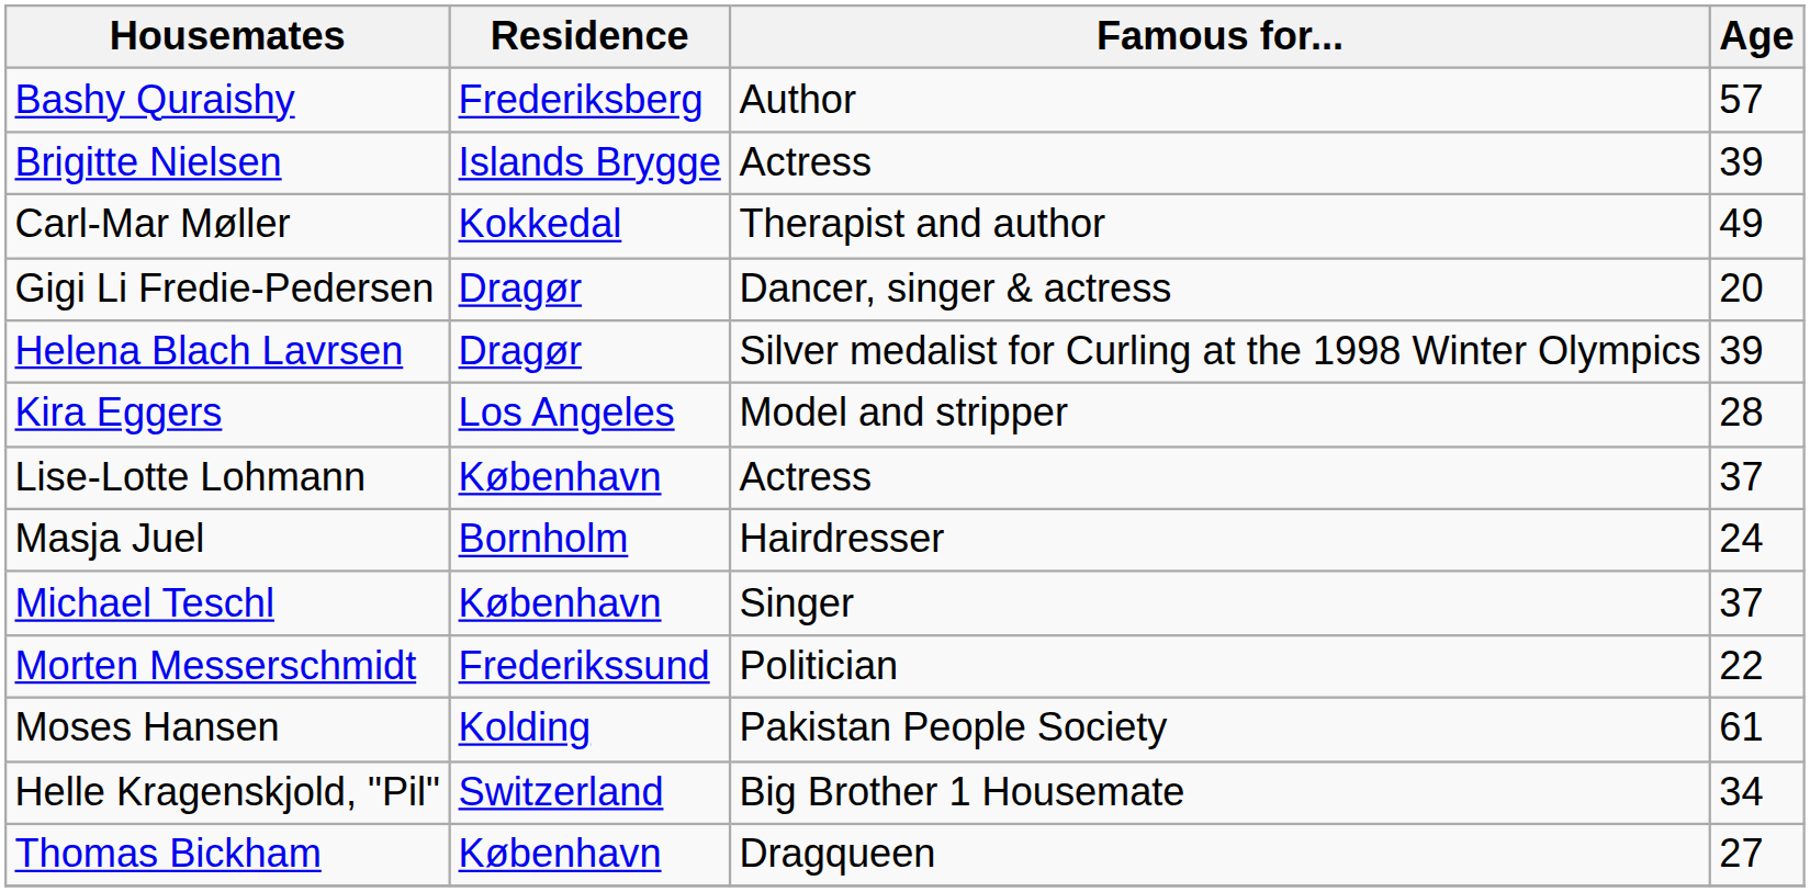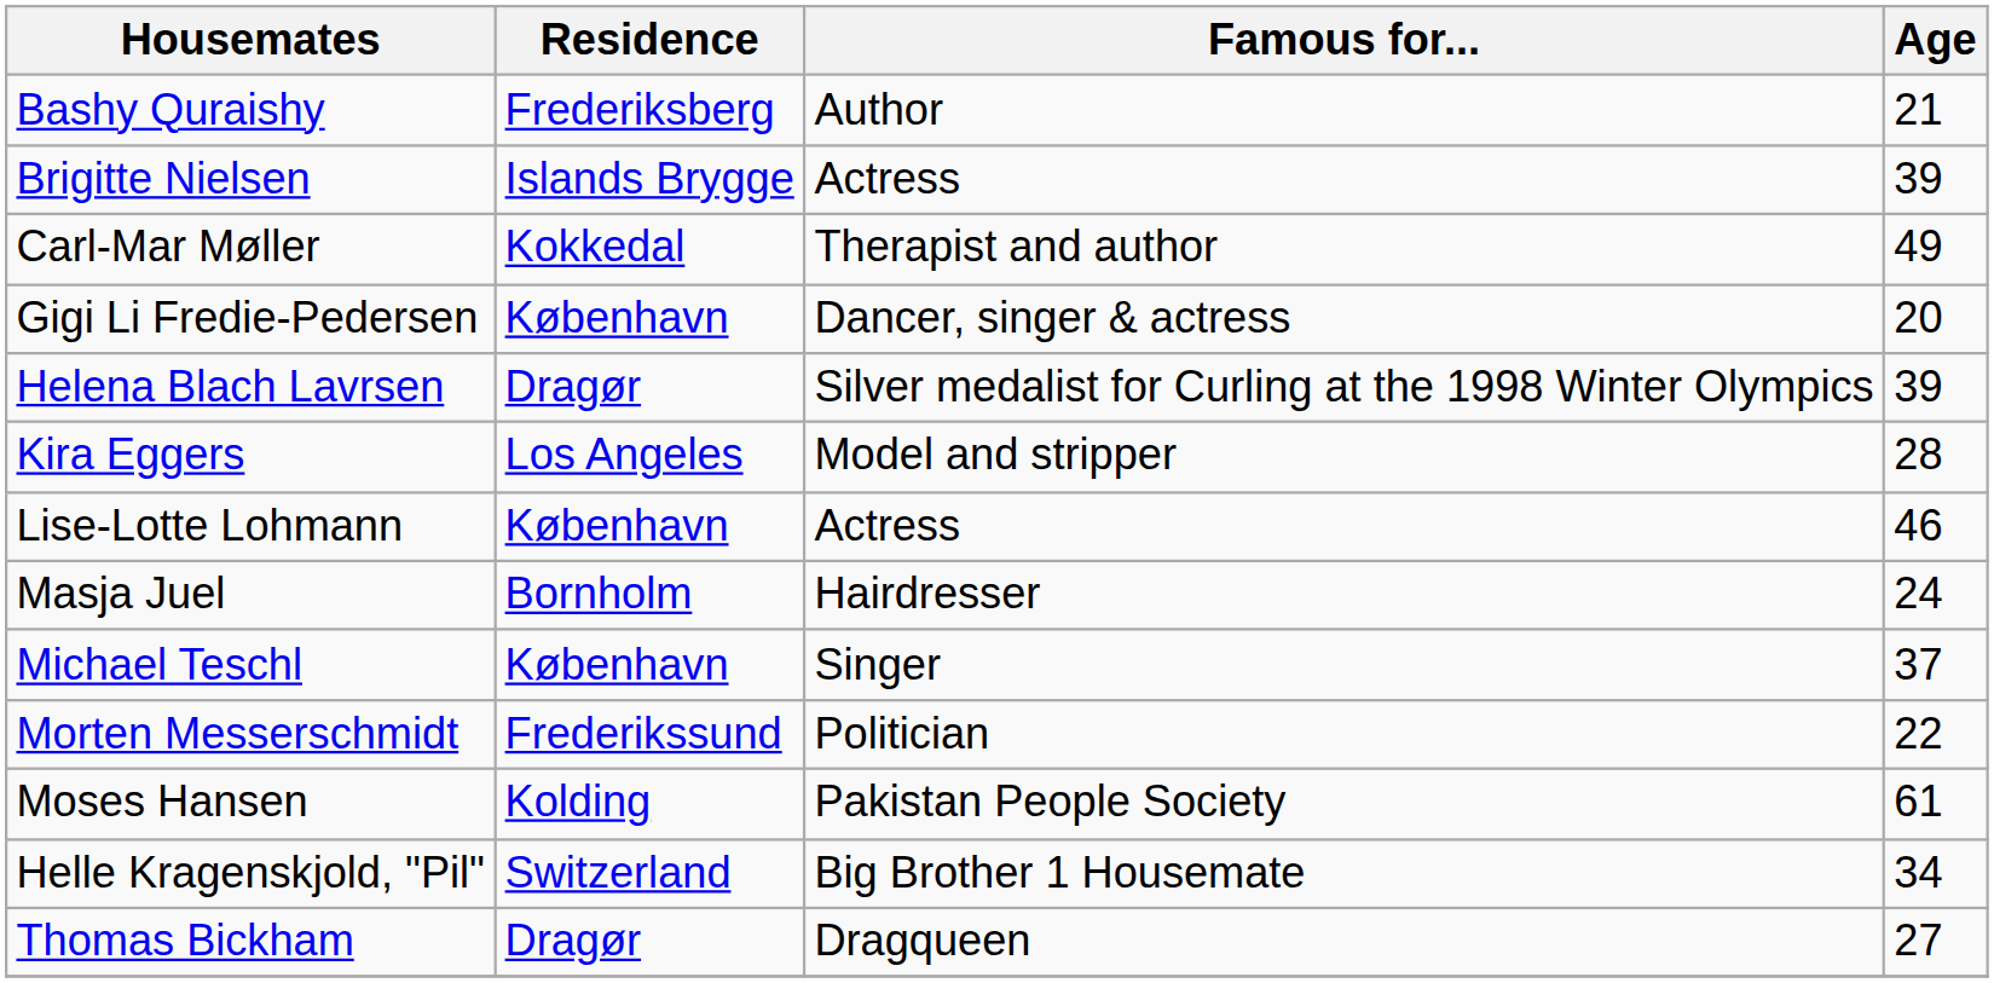 <table class=wikitable>
 <tr>
 <th>Housemates</th>
 <th>Residence</th>
 <th>Famous for...</th>
 <th>Age</th>
 </tr>
 <tr>
 <td><a href='#'>Bashy Quraishy</a></td>
 <td><a href='#'>Frederiksberg</a></td>
 <td>Author</td>
-<td>57</td>
+<td>21</td>
 </tr>
 <tr>
 <td><a href='#'>Brigitte Nielsen</a></td>
 <td><a href='#'>Islands Brygge</a></td>
 <td>Actress</td>
 <td>39</td>
 </tr>
 <tr>
 <td>Carl-Mar Møller</td>
 <td><a href='#'>Kokkedal</a></td>
 <td>Therapist and author</td>
 <td>49</td>
 </tr>
 <tr>
 <td>Gigi Li Fredie-Pedersen</td>
-<td><a href='#'>Dragør</a></td>
+<td><a href='#'>København</a></td>
 <td>Dancer, singer & actress</td>
 <td>20</td>
 </tr>
 <tr>
 <td><a href='#'>Helena Blach Lavrsen</a></td>
 <td><a href='#'>Dragør</a></td>
 <td>Silver medalist for Curling at the 1998 Winter Olympics</td>
 <td>39</td>
 </tr>
 <tr>
 <td><a href='#'>Kira Eggers</a></td>
 <td><a href='#'>Los Angeles</a></td>
 <td>Model and stripper</td>
 <td>28</td>
 </tr>
 <tr>
 <td>Lise-Lotte Lohmann</td>
 <td><a href='#'>København</a></td>
 <td>Actress</td>
-<td>37</td>
+<td>46</td>
 </tr>
 <tr>
 <td>Masja Juel</td>
 <td><a href='#'>Bornholm</a></td>
 <td>Hairdresser</td>
 <td>24</td>
 </tr>
 <tr>
 <td><a href='#'>Michael Teschl</a></td>
 <td><a href='#'>København</a></td>
 <td>Singer</td>
 <td>37</td>
 </tr>
 <tr>
 <td><a href='#'>Morten Messerschmidt</a></td>
 <td><a href='#'>Frederikssund</a></td>
 <td>Politician</td>
 <td>22</td>
 </tr>
 <tr>
 <td>Moses Hansen</td>
 <td><a href='#'>Kolding</a></td>
 <td>Pakistan People Society</td>
 <td>61</td>
 </tr>
 <tr>
 <td>Helle Kragenskjold, "Pil"</td>
 <td><a href='#'>Switzerland</a></td>
 <td>Big Brother 1 Housemate</td>
 <td>34</td>
 </tr>
 <tr>
 <td><a href='#'>Thomas Bickham</a></td>
-<td><a href='#'>København</a></td>
+<td><a href='#'>Dragør</a></td>
 <td>Dragqueen</td>
 <td>27</td>
 </tr>
 <tr>
 </tr>
 </table>
